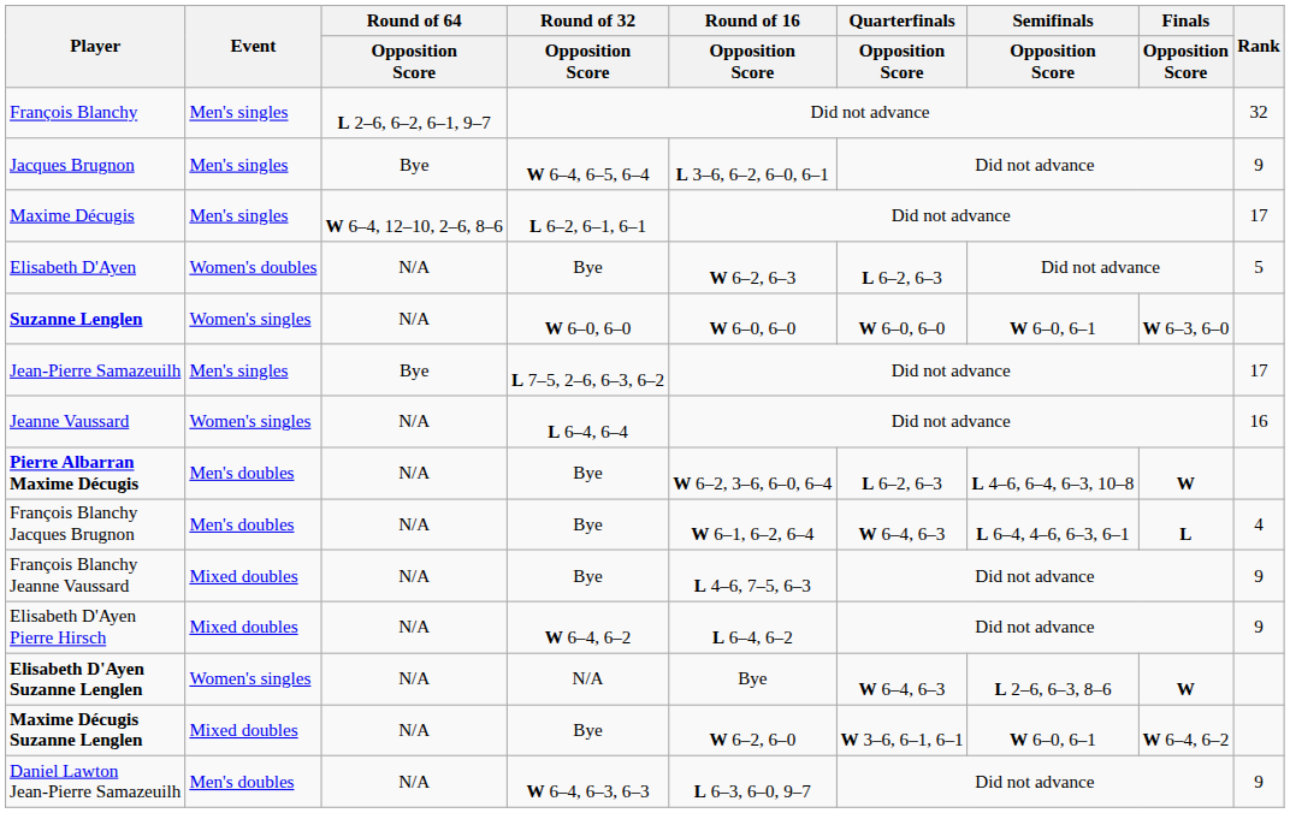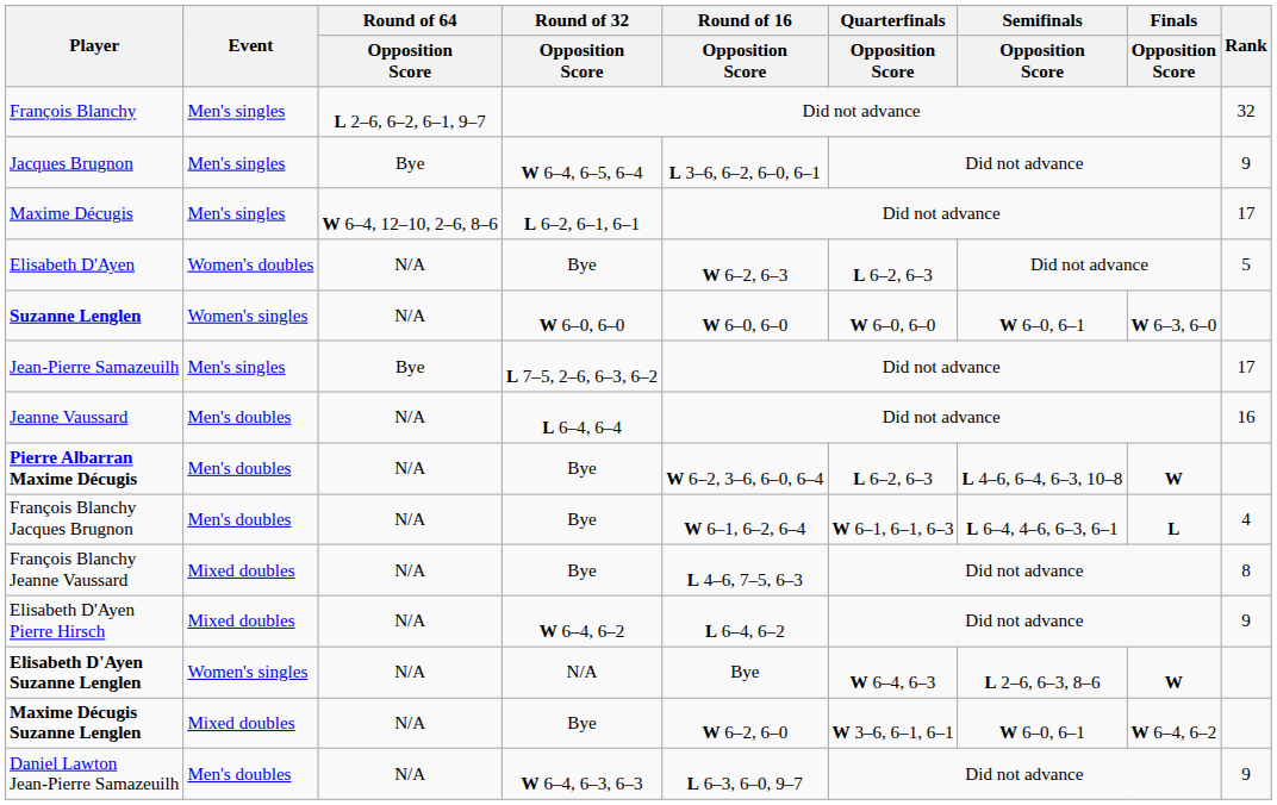 <table class=wikitable style="font-size:90%">
 <tr>
 <th rowspan="2">Player</th>
 <th rowspan="2">Event</th>
 <th>Round of 64</th>
 <th>Round of 32</th>
 <th>Round of 16</th>
 <th>Quarterfinals</th>
 <th>Semifinals</th>
 <th>Finals</th>
 <th rowspan=2>Rank</th>
 </tr>
 <tr>
 <th>Opposition<br>Score</th>
 <th>Opposition<br>Score</th>
 <th>Opposition<br>Score</th>
 <th>Opposition<br>Score</th>
 <th>Opposition<br>Score</th>
 <th>Opposition<br>Score</th>
 </tr>
 <tr>
 <td><a href='#'>François Blanchy</a></td>
 <td><a href='#'>Men's singles</a></td>
 <td align=center> <br> <strong>L</strong> 2–6, 6–2, 6–1, 9–7</td>
 <td align=center colspan=5>Did not advance</td>
 <td align=center>32</td>
 </tr>
 <tr>
 <td><a href='#'>Jacques Brugnon</a></td>
 <td><a href='#'>Men's singles</a></td>
 <td align=center>Bye</td>
 <td align=center> <br> <strong>W</strong> 6–4, 6–5, 6–4</td>
 <td align=center> <br> <strong>L</strong> 3–6, 6–2, 6–0, 6–1</td>
 <td align=center colspan=3>Did not advance</td>
 <td align=center>9</td>
 </tr>
 <tr>
 <td><a href='#'>Maxime Décugis</a></td>
 <td><a href='#'>Men's singles</a></td>
 <td align=center> <br> <strong>W</strong> 6–4, 12–10, 2–6, 8–6</td>
 <td align=center> <br> <strong>L</strong> 6–2, 6–1, 6–1</td>
 <td align=center colspan=4>Did not advance</td>
 <td align=center>17</td>
 </tr>
 <tr>
 <td><a href='#'>Elisabeth D'Ayen</a></td>
 <td><a href='#'>Women's doubles</a></td>
 <td align=center>N/A</td>
 <td align=center>Bye</td>
 <td align=center> <br> <strong>W</strong> 6–2, 6–3</td>
 <td align=center> <br> <strong>L</strong> 6–2, 6–3</td>
 <td align=center colspan=2>Did not advance</td>
 <td align=center>5</td>
 </tr>
 <tr>
 <td><strong><a href='#'>Suzanne Lenglen</a></strong></td>
 <td><a href='#'>Women's singles</a></td>
 <td align=center>N/A</td>
 <td align=center> <br> <strong>W</strong> 6–0, 6–0</td>
 <td align=center> <br> <strong>W</strong> 6–0, 6–0</td>
 <td align=center> <br> <strong>W</strong> 6–0, 6–0</td>
 <td align=center> <br> <strong>W</strong> 6–0, 6–1</td>
 <td align=center> <br> <strong>W</strong> 6–3, 6–0</td>
 <td align=center></td>
 </tr>
 <tr>
 <td><a href='#'>Jean-Pierre Samazeuilh</a></td>
 <td><a href='#'>Men's singles</a></td>
 <td align=center>Bye</td>
 <td align=center> <br> <strong>L</strong> 7–5, 2–6, 6–3, 6–2</td>
 <td align=center colspan=4>Did not advance</td>
 <td align=center>17</td>
 </tr>
 <tr>
 <td><a href='#'>Jeanne Vaussard</a></td>
-<td><a href='#'>Women's singles</a></td>
+<td><a href='#'>Men's doubles</a></td>
 <td align=center>N/A</td>
 <td align=center> <br> <strong>L</strong> 6–4, 6–4</td>
 <td align=center colspan=4>Did not advance</td>
 <td align=center>16</td>
 </tr>
 <tr>
 <td><strong><a href='#'>Pierre Albarran</a> <br> Maxime Décugis</strong></td>
 <td><a href='#'>Men's doubles</a></td>
 <td align=center>N/A</td>
 <td align=center>Bye</td>
 <td align=center> <br> <strong>W</strong> 6–2, 3–6, 6–0, 6–4</td>
 <td align=center> <br> <strong>L</strong> 6–2, 6–3</td>
 <td align=center> <br> <strong>L</strong> 4–6, 6–4, 6–3, 10–8</td>
 <td align=center> <br> <strong>W</strong></td>
 <td align=center></td>
 </tr>
 <tr>
 <td>François Blanchy <br> Jacques Brugnon</td>
 <td><a href='#'>Men's doubles</a></td>
 <td align=center>N/A</td>
 <td align=center>Bye</td>
 <td align=center> <br> <strong>W</strong> 6–1, 6–2, 6–4</td>
-<td align=center> <br> <strong>W</strong> 6–4, 6–3</td>
+<td align=center> <br> <strong>W</strong> 6–1, 6–1, 6–3</td>
 <td align=center> <br> <strong>L</strong> 6–4, 4–6, 6–3, 6–1</td>
 <td align=center> <br> <strong>L</strong></td>
 <td align=center>4</td>
 </tr>
 <tr>
 <td>François Blanchy <br> Jeanne Vaussard</td>
 <td><a href='#'>Mixed doubles</a></td>
 <td align=center>N/A</td>
 <td align=center>Bye</td>
 <td align=center> <br> <strong>L</strong> 4–6, 7–5, 6–3</td>
 <td align=center colspan=3>Did not advance</td>
-<td align=center>9</td>
+<td align=center>8</td>
 </tr>
 <tr>
 <td>Elisabeth D'Ayen <br> <a href='#'>Pierre Hirsch</a></td>
 <td><a href='#'>Mixed doubles</a></td>
 <td align=center>N/A</td>
 <td align=center> <br> <strong>W</strong> 6–4, 6–2</td>
 <td align=center> <br> <strong>L</strong> 6–4, 6–2</td>
 <td align=center colspan=3>Did not advance</td>
 <td align=center>9</td>
 </tr>
 <tr>
 <td><strong>Elisabeth D'Ayen <br> Suzanne Lenglen</strong></td>
 <td><a href='#'>Women's singles</a></td>
 <td align=center>N/A</td>
 <td align=center>N/A</td>
 <td align=center>Bye</td>
 <td align=center> <br> <strong>W</strong> 6–4, 6–3</td>
 <td align=center> <br> <strong>L</strong> 2–6, 6–3, 8–6</td>
 <td align=center> <br> <strong>W</strong></td>
 <td align=center></td>
 </tr>
 <tr>
 <td><strong>Maxime Décugis <br> Suzanne Lenglen</strong></td>
 <td><a href='#'>Mixed doubles</a></td>
 <td align=center>N/A</td>
 <td align=center>Bye</td>
 <td align=center> <br> <strong>W</strong> 6–2, 6–0</td>
 <td align=center> <br> <strong>W</strong> 3–6, 6–1, 6–1</td>
 <td align=center> <br> <strong>W</strong> 6–0, 6–1</td>
 <td align=center> <br> <strong>W</strong> 6–4, 6–2</td>
 <td align=center></td>
 </tr>
 <tr>
 <td><a href='#'>Daniel Lawton</a> <br> Jean-Pierre Samazeuilh</td>
 <td><a href='#'>Men's doubles</a></td>
 <td align=center>N/A</td>
 <td align=center> <br> <strong>W</strong> 6–4, 6–3, 6–3</td>
 <td align=center> <br> <strong>L</strong> 6–3, 6–0, 9–7</td>
 <td align=center colspan=3>Did not advance</td>
 <td align=center>9</td>
 </tr>
 </table>
